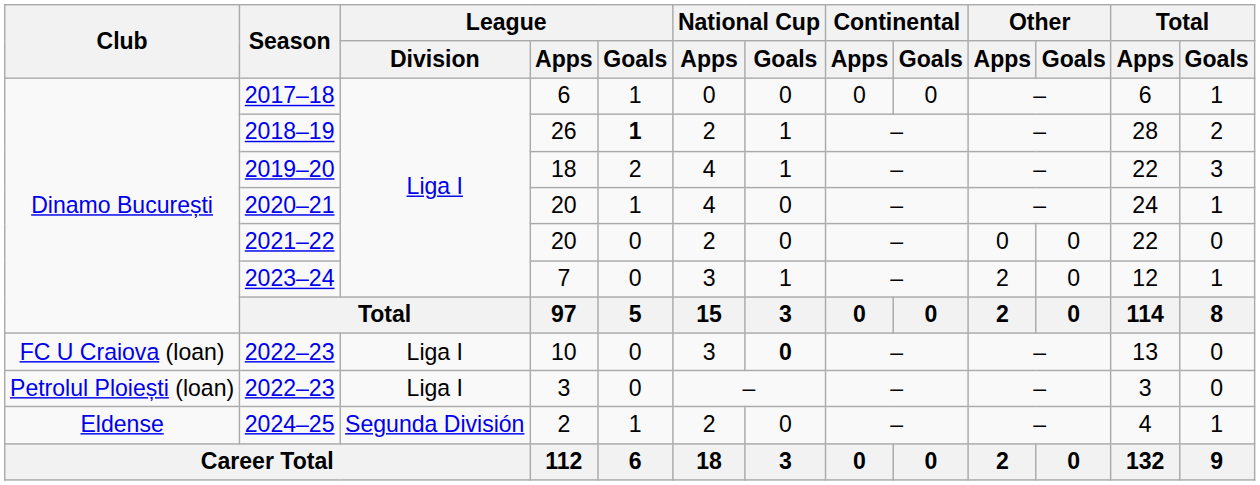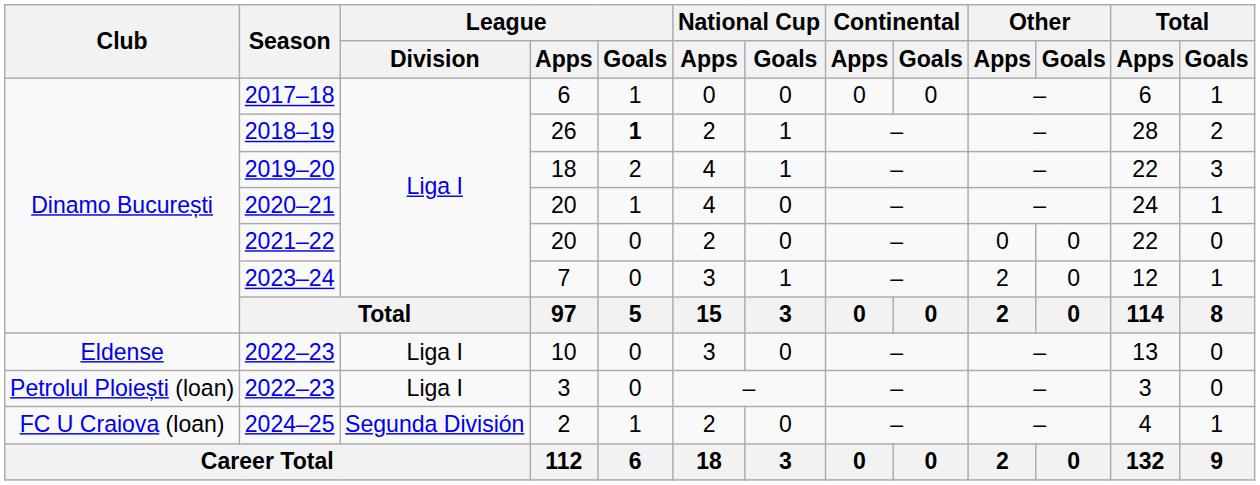 <table class=wikitable style=text-align:center>
 <tr>
 <th rowspan=2>Club</th>
 <th rowspan=2>Season</th>
 <th colspan=3>League</th>
 <th colspan=2>National Cup</th>
 <th colspan=2>Continental</th>
 <th colspan=2>Other</th>
 <th colspan=2>Total</th>
 </tr>
 <tr>
 <th>Division</th>
 <th>Apps</th>
 <th>Goals</th>
 <th>Apps</th>
 <th>Goals</th>
 <th>Apps</th>
 <th>Goals</th>
 <th>Apps</th>
 <th>Goals</th>
 <th>Apps</th>
 <th>Goals</th>
 </tr>
 <tr>
 <td rowspan="7"><a href='#'>Dinamo București</a></td>
 <td><a href='#'>2017–18</a></td>
 <td rowspan="6"><a href='#'>Liga I</a></td>
 <td>6</td>
 <td>1</td>
 <td>0</td>
 <td>0</td>
 <td>0</td>
 <td>0</td>
 <td colspan="2">–</td>
 <td>6</td>
 <td>1</td>
 </tr>
 <tr>
 <td><a href='#'>2018–19</a></td>
 <td>26</td>
 <td><strong>1</strong></td>
 <td>2</td>
 <td>1</td>
 <td colspan="2">–</td>
 <td colspan="2">–</td>
 <td>28</td>
 <td>2</td>
 </tr>
 <tr>
 <td><a href='#'>2019–20</a></td>
 <td>18</td>
 <td>2</td>
 <td>4</td>
 <td>1</td>
 <td colspan="2">–</td>
 <td colspan="2">–</td>
 <td>22</td>
 <td>3</td>
 </tr>
 <tr>
 <td><a href='#'>2020–21</a></td>
 <td>20</td>
 <td>1</td>
 <td>4</td>
 <td>0</td>
 <td colspan="2">–</td>
 <td colspan="2">–</td>
 <td>24</td>
 <td>1</td>
 </tr>
 <tr>
 <td><a href='#'>2021–22</a></td>
 <td>20</td>
 <td>0</td>
 <td>2</td>
 <td>0</td>
 <td colspan="2">–</td>
 <td>0</td>
 <td>0</td>
 <td>22</td>
 <td>0</td>
 </tr>
 <tr>
 <td><a href='#'>2023–24</a></td>
 <td>7</td>
 <td>0</td>
 <td>3</td>
 <td>1</td>
 <td colspan="2">–</td>
 <td>2</td>
 <td>0</td>
 <td>12</td>
 <td>1</td>
 </tr>
 <tr>
 <th colspan="2">Total</th>
 <th>97</th>
 <th>5</th>
 <th>15</th>
 <th>3</th>
 <th>0</th>
 <th>0</th>
 <th>2</th>
 <th>0</th>
 <th>114</th>
 <th>8</th>
 </tr>
 <tr>
-<td><a href='#'>FC U Craiova</a> (loan)</td>
+<td><a href='#'>Eldense</a></td>
 <td><a href='#'>2022–23</a></td>
 <td>Liga I</td>
 <td>10</td>
 <td>0</td>
 <td>3</td>
-<td><strong>0</strong></td>
+<td>0</td>
 <td colspan="2">–</td>
 <td colspan="2">–</td>
 <td>13</td>
 <td>0</td>
 </tr>
 <tr>
 <td><a href='#'>Petrolul Ploiești</a> (loan)</td>
 <td><a href='#'>2022–23</a></td>
 <td>Liga I</td>
 <td>3</td>
 <td>0</td>
 <td colspan="2">–</td>
 <td colspan="2">–</td>
 <td colspan="2">–</td>
 <td>3</td>
 <td>0</td>
 </tr>
 <tr>
-<td><a href='#'>Eldense</a></td>
+<td><a href='#'>FC U Craiova</a> (loan)</td>
 <td><a href='#'>2024–25</a></td>
 <td><a href='#'>Segunda División</a></td>
 <td>2</td>
 <td>1</td>
 <td>2</td>
 <td>0</td>
 <td colspan="2">–</td>
 <td colspan="2">–</td>
 <td>4</td>
 <td>1</td>
 </tr>
 <tr>
 <th colspan="3">Career Total</th>
 <th>112</th>
 <th>6</th>
 <th>18</th>
 <th>3</th>
 <th>0</th>
 <th>0</th>
 <th>2</th>
 <th>0</th>
 <th>132</th>
 <th>9</th>
 </tr>
 </table>
